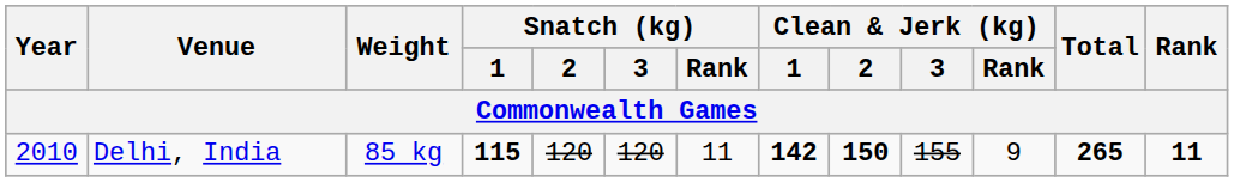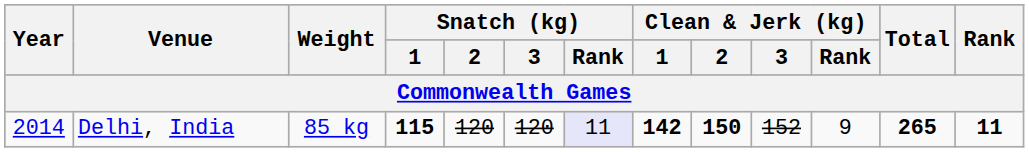 <table class = "wikitable" style="text-align:center;">
 <tr>
 <th rowspan=2 width=40>Year</th>
 <th rowspan=2 width=250>Venue</th>
 <th rowspan=2 width=60>Weight</th>
 <th colspan=4>Snatch (kg)</th>
 <th colspan=4>Clean & Jerk (kg)</th>
 <th rowspan=2 width=40>Total</th>
 <th rowspan=2 width=40>Rank</th>
 </tr>
 <tr>
 <th width=40>1</th>
 <th width=40>2</th>
 <th width=40>3</th>
 <th width=40>Rank</th>
 <th width=40>1</th>
 <th width=40>2</th>
 <th width=40>3</th>
 <th width=40>Rank</th>
 </tr>
 <tr>
 <th colspan=13><a href='#'>Commonwealth Games</a></th>
 </tr>
 <tr>
-<td><a href='#'>2010</a></td>
+<td><a href='#'>2014</a></td>
 <td align=left> <a href='#'>Delhi</a>, <a href='#'>India</a></td>
 <td><a href='#'>85 kg</a></td>
 <td><strong>115</strong></td>
 <td><s>120</s></td>
 <td><s>120</s></td>
-<td>11</td>
+<td style="background: lavender;">11</td>
 <td><strong>142</strong></td>
 <td><strong>150</strong></td>
-<td><s>155</s></td>
+<td><s>152</s></td>
 <td>9</td>
 <td><strong>265</strong></td>
 <td><strong>11</strong></td>
 </tr>
 </table>
